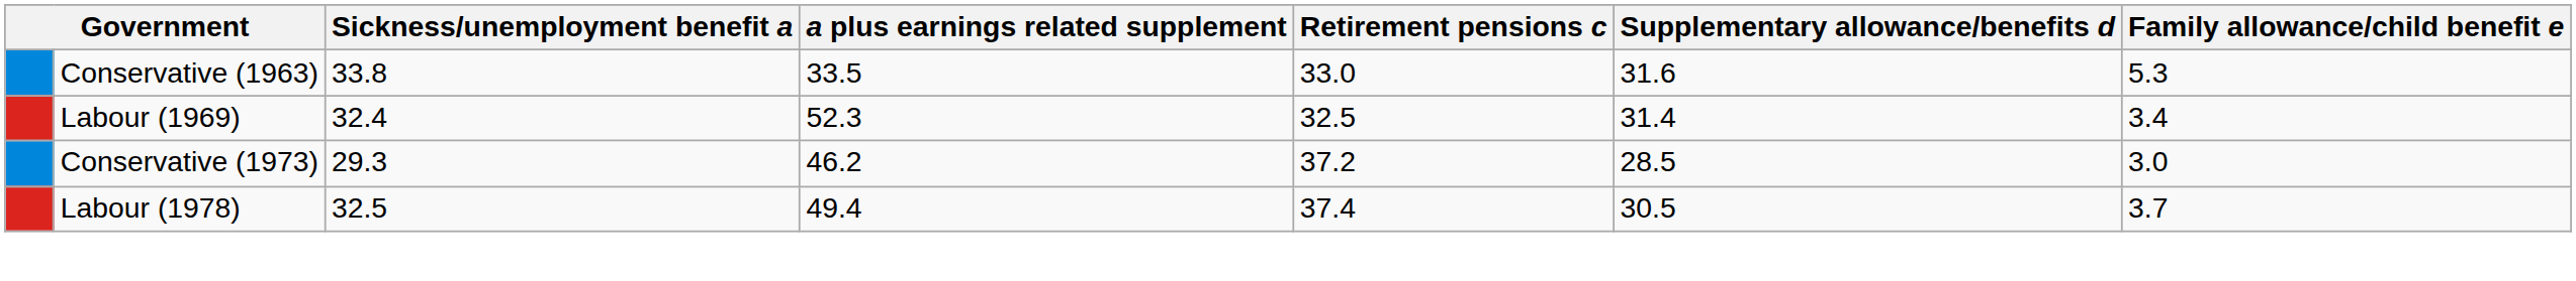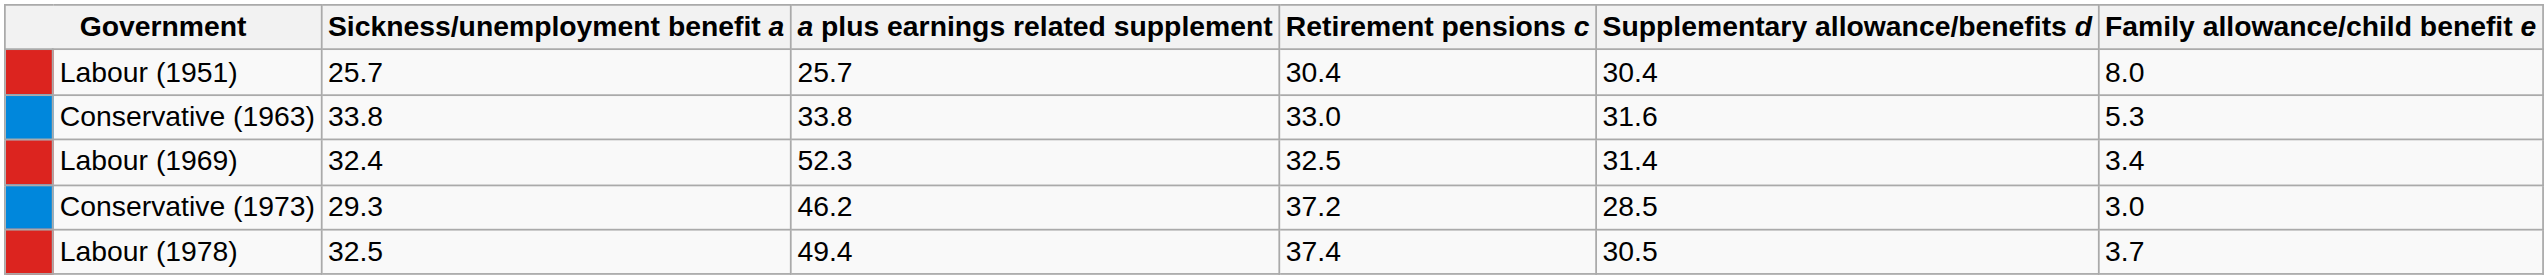 <table class="wikitable">
 <tr>
 <th colspan="2">Government</th>
 <th>Sickness/unemployment benefit <em>a</em></th>
 <th><em>a</em> plus earnings related supplement</th>
 <th>Retirement pensions <em>c</em></th>
 <th>Supplementary allowance/benefits <em>d</em></th>
 <th>Family allowance/child benefit <em>e</em></th>
 </tr>
 <tr>
+<td style="background:#dc241f; width:20px;"></td>
+<td>Labour (1951)</td>
+<td>25.7</td>
+<td>25.7</td>
+<td>30.4</td>
+<td>30.4</td>
+<td>8.0</td>
+</tr>
+<tr>
 <td style="background:#0087dc; width:20px;"></td>
 <td>Conservative (1963)</td>
 <td>33.8</td>
-<td>33.5</td>
+<td>33.8</td>
 <td>33.0</td>
 <td>31.6</td>
 <td>5.3</td>
 </tr>
 <tr>
 <td style="background:#dc241f; width:20px;"></td>
 <td>Labour (1969)</td>
 <td>32.4</td>
 <td>52.3</td>
 <td>32.5</td>
 <td>31.4</td>
 <td>3.4</td>
 </tr>
 <tr>
 <td style="background:#0087dc; width:20px;"></td>
 <td>Conservative (1973)</td>
 <td>29.3</td>
 <td>46.2</td>
 <td>37.2</td>
 <td>28.5</td>
 <td>3.0</td>
 </tr>
 <tr>
 <td style="background:#dc241f; width:20px;"></td>
 <td>Labour (1978)</td>
 <td>32.5</td>
 <td>49.4</td>
 <td>37.4</td>
 <td>30.5</td>
 <td>3.7</td>
 </tr>
 </table>
